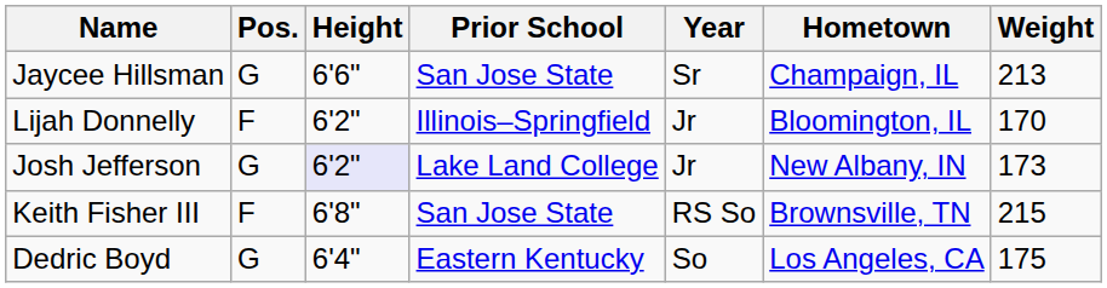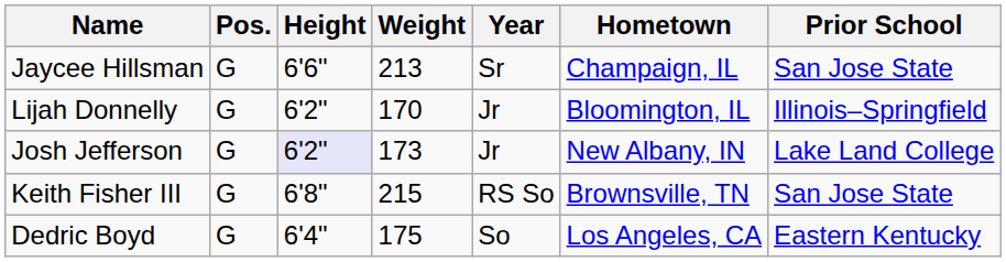 <table class="wikitable sortable" border="1">
 <tr>
 <th>Name</th>
 <th>Pos.</th>
 <th>Height</th>
-<th class="unsortable">Prior School</th>
+<th>Weight</th>
 <th>Year</th>
 <th>Hometown</th>
-<th>Weight</th>
+<th class="unsortable">Prior School</th>
 </tr>
 <tr>
 <td>Jaycee Hillsman</td>
 <td>G</td>
 <td>6'6"</td>
-<td><a href='#'>San Jose State</a></td>
+<td>213</td>
 <td>Sr</td>
 <td><a href='#'>Champaign, IL</a></td>
-<td>213</td>
+<td><a href='#'>San Jose State</a></td>
 </tr>
 <tr>
 <td>Lijah Donnelly</td>
-<td>F</td>
+<td>G</td>
 <td>6'2"</td>
-<td><a href='#'>Illinois–Springfield</a></td>
+<td>170</td>
 <td>Jr</td>
 <td><a href='#'>Bloomington, IL</a></td>
-<td>170</td>
+<td><a href='#'>Illinois–Springfield</a></td>
 </tr>
 <tr>
 <td>Josh Jefferson</td>
 <td>G</td>
 <td style="background: lavender;">6'2"</td>
-<td><a href='#'>Lake Land College</a></td>
+<td>173</td>
 <td>Jr</td>
 <td><a href='#'>New Albany, IN</a></td>
-<td>173</td>
+<td><a href='#'>Lake Land College</a></td>
 </tr>
 <tr>
 <td>Keith Fisher III</td>
-<td>F</td>
+<td>G</td>
 <td>6'8"</td>
-<td><a href='#'>San Jose State</a></td>
+<td>215</td>
 <td>RS So</td>
 <td><a href='#'>Brownsville, TN</a></td>
-<td>215</td>
+<td><a href='#'>San Jose State</a></td>
 </tr>
 <tr>
 <td>Dedric Boyd</td>
 <td>G</td>
 <td>6'4"</td>
-<td><a href='#'>Eastern Kentucky</a></td>
+<td>175</td>
 <td>So</td>
 <td><a href='#'>Los Angeles, CA</a></td>
-<td>175</td>
+<td><a href='#'>Eastern Kentucky</a></td>
 </tr>
 </table>
